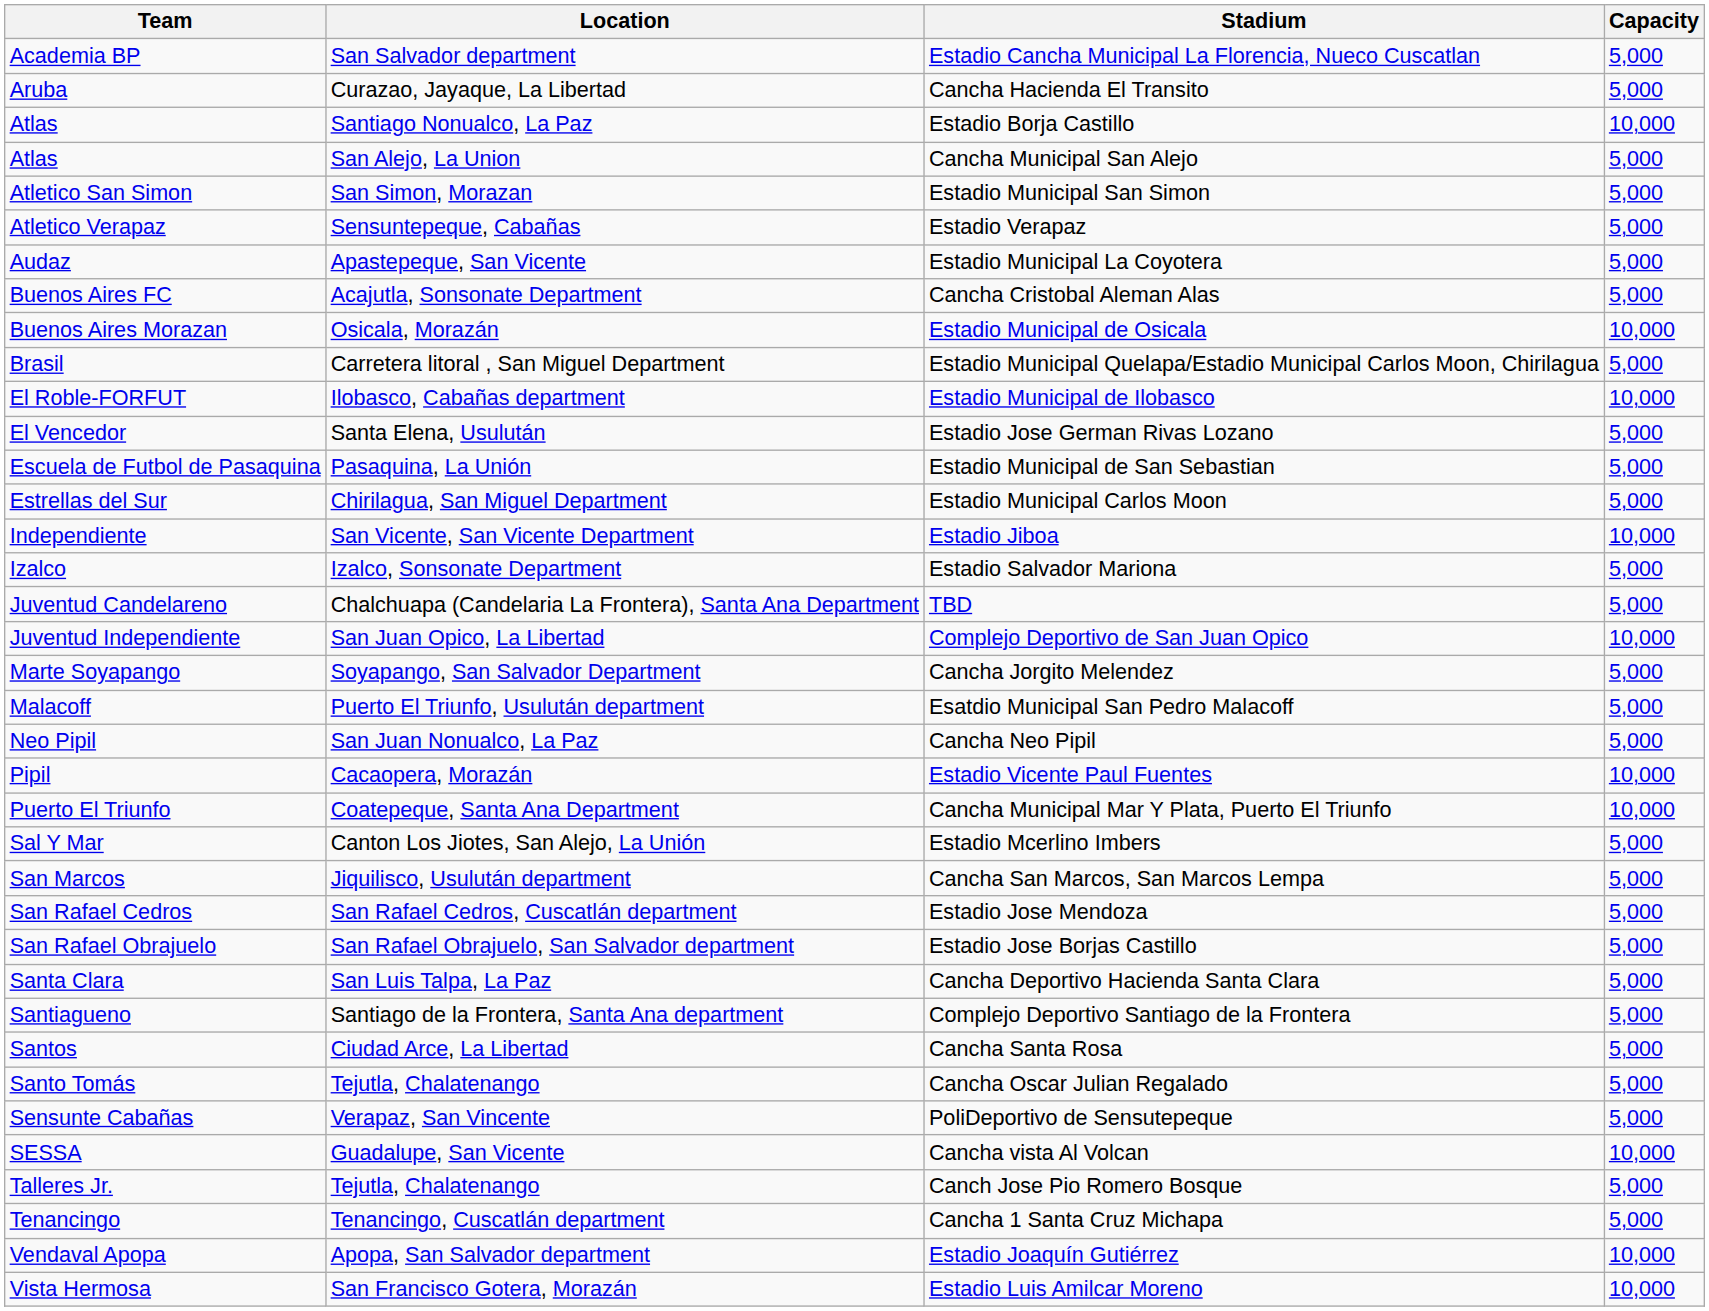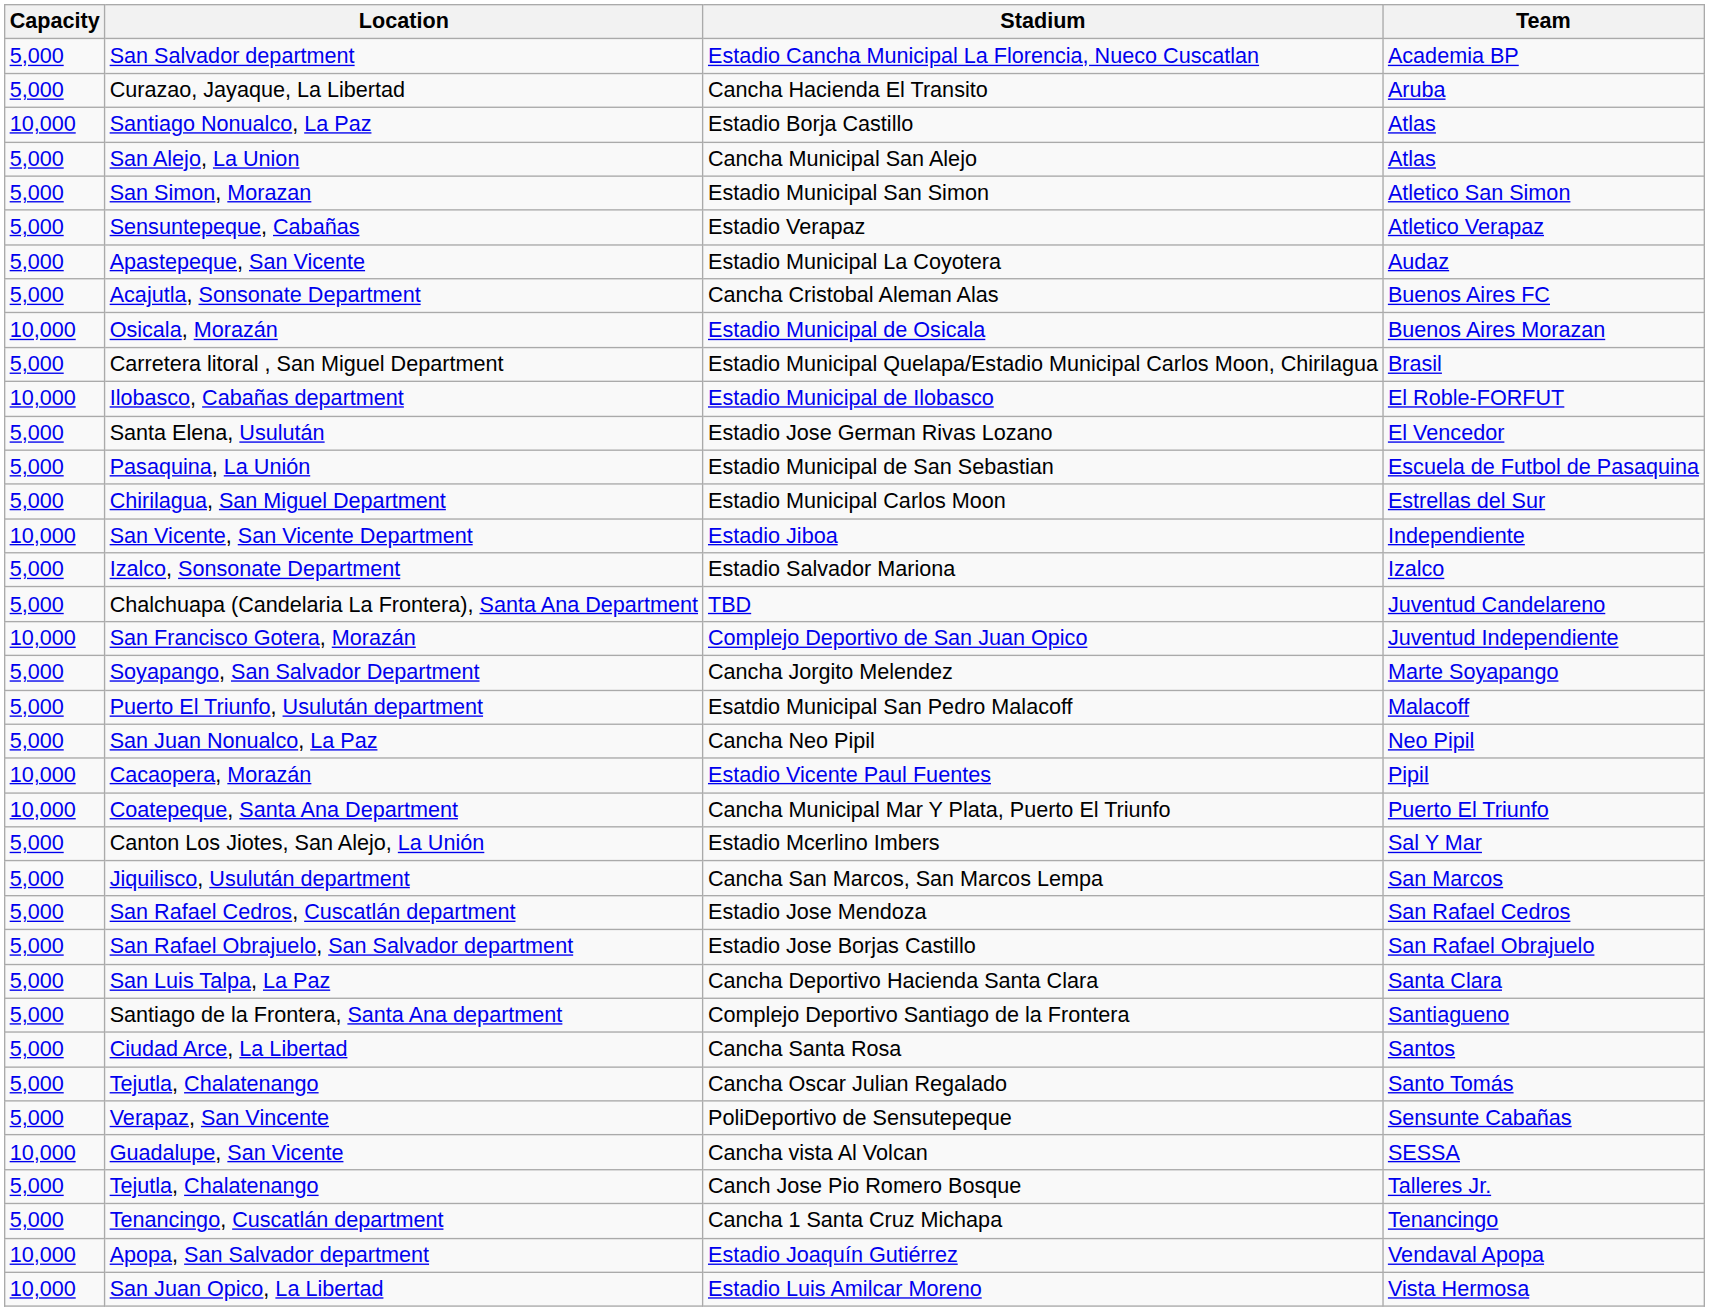 <table class="wikitable sortable" style="text-align:left;">
 <tr>
-<th>Team</th>
+<th>Capacity</th>
 <th>Location</th>
 <th>Stadium</th>
-<th>Capacity</th>
+<th>Team</th>
 </tr>
 <tr>
-<td><a href='#'>Academia BP</a></td>
+<td><a href='#'>5,000</a></td>
 <td><a href='#'>San Salvador department</a></td>
 <td><a href='#'>Estadio Cancha Municipal La Florencia, Nueco Cuscatlan</a></td>
-<td><a href='#'>5,000</a></td>
+<td><a href='#'>Academia BP</a></td>
 </tr>
 <tr>
-<td><a href='#'>Aruba</a></td>
+<td><a href='#'>5,000</a></td>
 <td>Curazao, Jayaque, La Libertad</td>
 <td>Cancha Hacienda El Transito</td>
-<td><a href='#'>5,000</a></td>
+<td><a href='#'>Aruba</a></td>
 </tr>
 <tr>
-<td><a href='#'>Atlas</a></td>
+<td><a href='#'>10,000</a></td>
 <td><a href='#'>Santiago Nonualco</a>, <a href='#'>La Paz</a></td>
 <td>Estadio Borja Castillo</td>
-<td><a href='#'>10,000</a></td>
+<td><a href='#'>Atlas</a></td>
 </tr>
 <tr>
-<td><a href='#'>Atlas</a></td>
+<td><a href='#'>5,000</a></td>
 <td><a href='#'>San Alejo</a>, <a href='#'>La Union</a></td>
 <td>Cancha Municipal San Alejo</td>
-<td><a href='#'>5,000</a></td>
+<td><a href='#'>Atlas</a></td>
 </tr>
 <tr>
-<td><a href='#'>Atletico San Simon</a></td>
+<td><a href='#'>5,000</a></td>
 <td><a href='#'>San Simon</a>, <a href='#'>Morazan</a></td>
 <td>Estadio Municipal San Simon</td>
-<td><a href='#'>5,000</a></td>
+<td><a href='#'>Atletico San Simon</a></td>
 </tr>
 <tr>
-<td><a href='#'>Atletico Verapaz</a></td>
+<td><a href='#'>5,000</a></td>
 <td><a href='#'>Sensuntepeque</a>, <a href='#'>Cabañas</a></td>
 <td>Estadio Verapaz</td>
-<td><a href='#'>5,000</a></td>
+<td><a href='#'>Atletico Verapaz</a></td>
 </tr>
 <tr>
-<td><a href='#'>Audaz</a></td>
+<td><a href='#'>5,000</a></td>
 <td><a href='#'>Apastepeque</a>, <a href='#'>San Vicente</a></td>
 <td>Estadio Municipal La Coyotera</td>
-<td><a href='#'>5,000</a></td>
+<td><a href='#'>Audaz</a></td>
 </tr>
 <tr>
-<td><a href='#'>Buenos Aires FC</a></td>
+<td><a href='#'>5,000</a></td>
 <td><a href='#'>Acajutla</a>, <a href='#'>Sonsonate Department</a></td>
 <td>Cancha Cristobal Aleman Alas</td>
-<td><a href='#'>5,000</a></td>
+<td><a href='#'>Buenos Aires FC</a></td>
 </tr>
 <tr>
-<td><a href='#'>Buenos Aires Morazan</a></td>
+<td><a href='#'>10,000</a></td>
 <td><a href='#'>Osicala</a>, <a href='#'>Morazán</a></td>
 <td><a href='#'>Estadio Municipal de Osicala</a></td>
-<td><a href='#'>10,000</a></td>
+<td><a href='#'>Buenos Aires Morazan</a></td>
 </tr>
 <tr>
-<td><a href='#'>Brasil</a></td>
+<td><a href='#'>5,000</a></td>
 <td>Carretera litoral , San Miguel Department</td>
 <td>Estadio Municipal Quelapa/Estadio Municipal Carlos Moon, Chirilagua</td>
-<td><a href='#'>5,000</a></td>
+<td><a href='#'>Brasil</a></td>
 </tr>
 <tr>
-<td><a href='#'>El Roble-FORFUT</a></td>
+<td><a href='#'>10,000</a></td>
 <td><a href='#'>Ilobasco</a>, <a href='#'>Cabañas department </a></td>
 <td><a href='#'>Estadio Municipal de Ilobasco</a></td>
-<td><a href='#'>10,000</a></td>
+<td><a href='#'>El Roble-FORFUT</a></td>
 </tr>
 <tr>
-<td><a href='#'>El Vencedor</a></td>
+<td><a href='#'>5,000</a></td>
 <td>Santa Elena, <a href='#'>Usulután</a></td>
 <td>Estadio Jose German Rivas Lozano</td>
-<td><a href='#'>5,000</a></td>
+<td><a href='#'>El Vencedor</a></td>
 </tr>
 <tr>
-<td><a href='#'>Escuela de Futbol de Pasaquina</a></td>
+<td><a href='#'>5,000</a></td>
 <td><a href='#'>Pasaquina</a>, <a href='#'>La Unión</a></td>
 <td>Estadio Municipal de San Sebastian</td>
-<td><a href='#'>5,000</a></td>
+<td><a href='#'>Escuela de Futbol de Pasaquina</a></td>
 </tr>
 <tr>
-<td><a href='#'>Estrellas del Sur</a></td>
+<td><a href='#'>5,000</a></td>
 <td><a href='#'>Chirilagua</a>, <a href='#'>San Miguel Department</a></td>
 <td>Estadio Municipal Carlos Moon</td>
-<td><a href='#'>5,000</a></td>
+<td><a href='#'>Estrellas del Sur</a></td>
 </tr>
 <tr>
-<td><a href='#'>Independiente</a></td>
+<td><a href='#'>10,000</a></td>
 <td><a href='#'>San Vicente</a>, <a href='#'>San Vicente Department</a></td>
 <td><a href='#'>Estadio Jiboa</a></td>
-<td><a href='#'>10,000</a></td>
+<td><a href='#'>Independiente</a></td>
 </tr>
 <tr>
-<td><a href='#'>Izalco</a></td>
+<td><a href='#'>5,000</a></td>
 <td><a href='#'>Izalco</a>, <a href='#'>Sonsonate Department</a></td>
 <td>Estadio Salvador Mariona</td>
-<td><a href='#'>5,000</a></td>
+<td><a href='#'>Izalco</a></td>
 </tr>
 <tr>
-<td><a href='#'>Juventud Candelareno</a></td>
+<td><a href='#'>5,000</a></td>
 <td>Chalchuapa (Candelaria La Frontera), <a href='#'>Santa Ana Department</a></td>
 <td><a href='#'>TBD</a></td>
-<td><a href='#'>5,000</a></td>
+<td><a href='#'>Juventud Candelareno</a></td>
 </tr>
 <tr>
+<td><a href='#'>10,000</a></td>
+<td><a href='#'>San Francisco Gotera</a>, <a href='#'>Morazán</a></td>
+<td><a href='#'>Complejo Deportivo de San Juan Opico</a></td>
 <td><a href='#'>Juventud Independiente</a></td>
-<td><a href='#'>San Juan Opico</a>, <a href='#'>La Libertad</a></td>
-<td><a href='#'>Complejo Deportivo de San Juan Opico</a></td>
-<td><a href='#'>10,000</a></td>
 </tr>
 <tr>
-<td><a href='#'>Marte Soyapango</a></td>
+<td><a href='#'>5,000</a></td>
 <td><a href='#'>Soyapango</a>, <a href='#'>San Salvador Department</a></td>
 <td>Cancha Jorgito Melendez</td>
-<td><a href='#'>5,000</a></td>
+<td><a href='#'>Marte Soyapango</a></td>
 </tr>
 <tr>
-<td><a href='#'>Malacoff</a></td>
+<td><a href='#'>5,000</a></td>
 <td><a href='#'>Puerto El Triunfo</a>, <a href='#'>Usulután department</a></td>
 <td>Esatdio Municipal San Pedro Malacoff</td>
-<td><a href='#'>5,000</a></td>
+<td><a href='#'>Malacoff</a></td>
 </tr>
 <tr>
-<td><a href='#'>Neo Pipil</a></td>
+<td><a href='#'>5,000</a></td>
 <td><a href='#'>San Juan Nonualco</a>, <a href='#'>La Paz</a></td>
 <td>Cancha Neo Pipil</td>
-<td><a href='#'>5,000</a></td>
+<td><a href='#'>Neo Pipil</a></td>
 </tr>
 <tr>
-<td><a href='#'>Pipil</a></td>
+<td><a href='#'>10,000</a></td>
 <td><a href='#'>Cacaopera</a>, <a href='#'>Morazán</a></td>
 <td><a href='#'>Estadio Vicente Paul Fuentes</a></td>
-<td><a href='#'>10,000</a></td>
+<td><a href='#'>Pipil</a></td>
 </tr>
 <tr>
-<td><a href='#'>Puerto El Triunfo</a></td>
+<td><a href='#'>10,000</a></td>
 <td><a href='#'>Coatepeque</a>, <a href='#'>Santa Ana Department</a></td>
 <td>Cancha Municipal Mar Y Plata, Puerto El Triunfo</td>
-<td><a href='#'>10,000</a></td>
+<td><a href='#'>Puerto El Triunfo</a></td>
 </tr>
 <tr>
-<td><a href='#'>Sal Y Mar</a></td>
+<td><a href='#'>5,000</a></td>
 <td>Canton Los Jiotes, San Alejo, <a href='#'>La Unión</a></td>
 <td>Estadio Mcerlino Imbers</td>
-<td><a href='#'>5,000</a></td>
+<td><a href='#'>Sal Y Mar</a></td>
 </tr>
 <tr>
-<td><a href='#'>San Marcos</a></td>
+<td><a href='#'>5,000</a></td>
 <td><a href='#'>Jiquilisco</a>, <a href='#'>Usulután department</a></td>
 <td>Cancha San Marcos, San Marcos Lempa</td>
-<td><a href='#'>5,000</a></td>
+<td><a href='#'>San Marcos</a></td>
 </tr>
 <tr>
-<td><a href='#'>San Rafael Cedros</a></td>
+<td><a href='#'>5,000</a></td>
 <td><a href='#'>San Rafael Cedros</a>, <a href='#'>Cuscatlán department</a></td>
 <td>Estadio Jose Mendoza</td>
-<td><a href='#'>5,000</a></td>
+<td><a href='#'>San Rafael Cedros</a></td>
 </tr>
 <tr>
-<td><a href='#'>San Rafael Obrajuelo</a></td>
+<td><a href='#'>5,000</a></td>
 <td><a href='#'>San Rafael Obrajuelo</a>, <a href='#'>San Salvador department</a></td>
 <td>Estadio Jose Borjas Castillo</td>
-<td><a href='#'>5,000</a></td>
+<td><a href='#'>San Rafael Obrajuelo</a></td>
 </tr>
 <tr>
-<td><a href='#'>Santa Clara</a></td>
+<td><a href='#'>5,000</a></td>
 <td><a href='#'>San Luis Talpa</a>, <a href='#'>La Paz</a></td>
 <td>Cancha Deportivo Hacienda Santa Clara</td>
-<td><a href='#'>5,000</a></td>
+<td><a href='#'>Santa Clara</a></td>
 </tr>
 <tr>
-<td><a href='#'>Santiagueno</a></td>
+<td><a href='#'>5,000</a></td>
 <td>Santiago de la Frontera, <a href='#'>Santa Ana department</a></td>
 <td>Complejo Deportivo Santiago de la Frontera</td>
-<td><a href='#'>5,000</a></td>
+<td><a href='#'>Santiagueno</a></td>
 </tr>
 <tr>
-<td><a href='#'>Santos</a></td>
+<td><a href='#'>5,000</a></td>
 <td><a href='#'>Ciudad Arce</a>, <a href='#'>La Libertad</a></td>
 <td>Cancha Santa Rosa</td>
-<td><a href='#'>5,000</a></td>
+<td><a href='#'>Santos</a></td>
 </tr>
 <tr>
-<td><a href='#'>Santo Tomás</a></td>
+<td><a href='#'>5,000</a></td>
 <td><a href='#'>Tejutla</a>, <a href='#'>Chalatenango</a></td>
 <td>Cancha Oscar Julian Regalado</td>
-<td><a href='#'>5,000</a></td>
+<td><a href='#'>Santo Tomás</a></td>
 </tr>
 <tr>
-<td><a href='#'>Sensunte Cabañas</a></td>
+<td><a href='#'>5,000</a></td>
 <td><a href='#'>Verapaz</a>, <a href='#'>San Vincente</a></td>
 <td>PoliDeportivo de Sensutepeque</td>
-<td><a href='#'>5,000</a></td>
+<td><a href='#'>Sensunte Cabañas</a></td>
 </tr>
 <tr>
-<td><a href='#'>SESSA</a></td>
+<td><a href='#'>10,000</a></td>
 <td><a href='#'>Guadalupe</a>, <a href='#'>San Vicente</a></td>
 <td>Cancha vista Al Volcan</td>
-<td><a href='#'>10,000</a></td>
+<td><a href='#'>SESSA</a></td>
 </tr>
 <tr>
-<td><a href='#'>Talleres Jr.</a></td>
+<td><a href='#'>5,000</a></td>
 <td><a href='#'>Tejutla</a>, <a href='#'>Chalatenango</a></td>
 <td>Canch Jose Pio Romero Bosque</td>
-<td><a href='#'>5,000</a></td>
+<td><a href='#'>Talleres Jr.</a></td>
 </tr>
 <tr>
-<td><a href='#'>Tenancingo</a></td>
+<td><a href='#'>5,000</a></td>
 <td><a href='#'>Tenancingo</a>, <a href='#'>Cuscatlán department</a></td>
 <td>Cancha 1 Santa Cruz Michapa</td>
-<td><a href='#'>5,000</a></td>
+<td><a href='#'>Tenancingo</a></td>
 </tr>
 <tr>
-<td><a href='#'>Vendaval Apopa</a></td>
+<td><a href='#'>10,000</a></td>
 <td><a href='#'>Apopa</a>, <a href='#'>San Salvador department</a></td>
 <td><a href='#'>Estadio Joaquín Gutiérrez</a></td>
-<td><a href='#'>10,000</a></td>
+<td><a href='#'>Vendaval Apopa</a></td>
 </tr>
 <tr>
+<td><a href='#'>10,000</a></td>
+<td><a href='#'>San Juan Opico</a>, <a href='#'>La Libertad</a></td>
+<td><a href='#'>Estadio Luis Amilcar Moreno</a></td>
 <td><a href='#'>Vista Hermosa</a></td>
-<td><a href='#'>San Francisco Gotera</a>, <a href='#'>Morazán</a></td>
-<td><a href='#'>Estadio Luis Amilcar Moreno</a></td>
-<td><a href='#'>10,000</a></td>
 </tr>
 </table>
